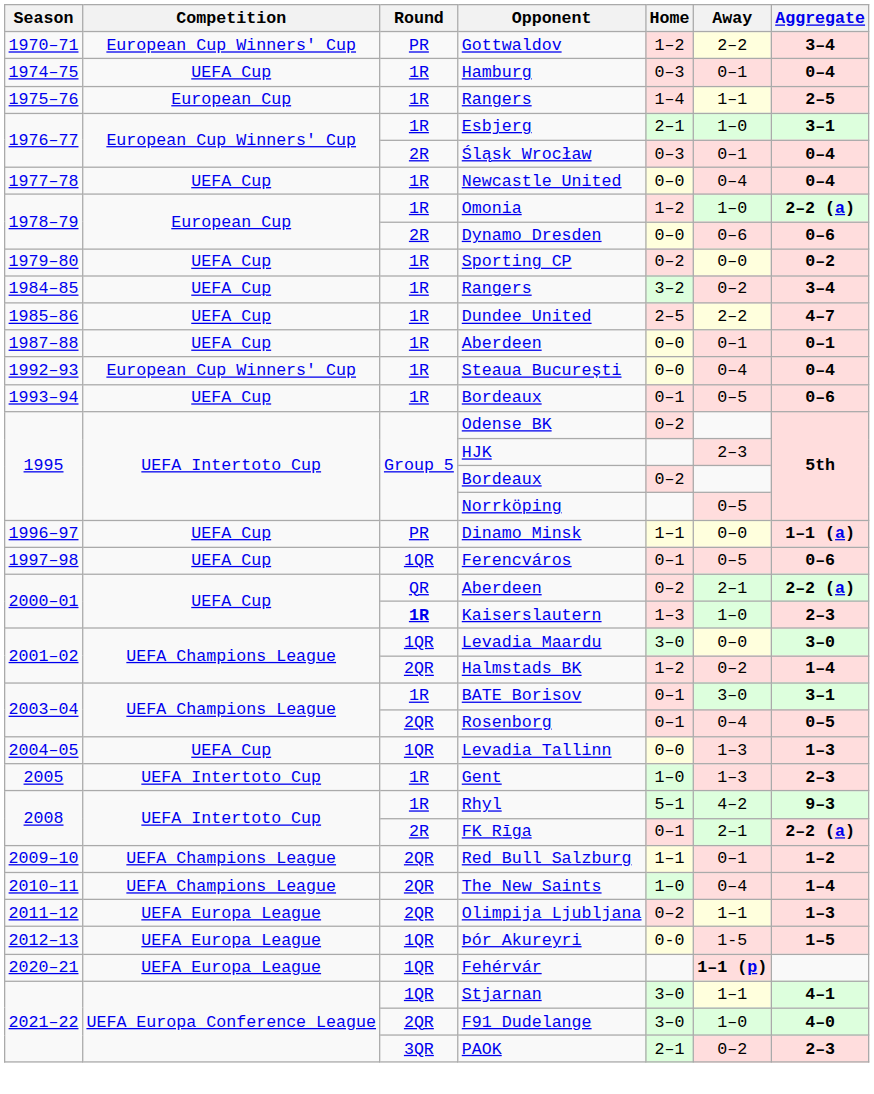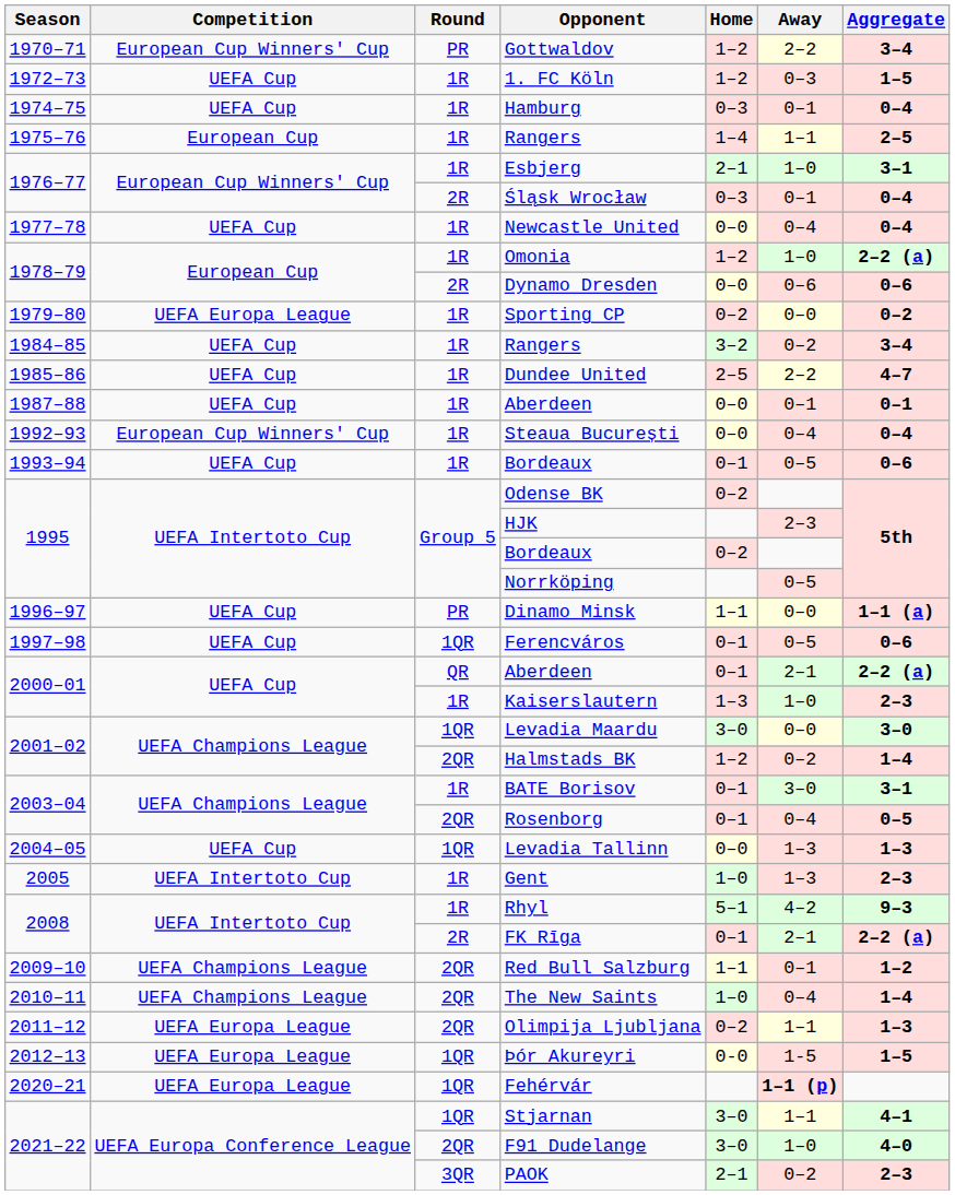 <table class="wikitable" style="font-size:100%; text-align: center">
 <tr>
 <th>Season</th>
 <th>Competition</th>
 <th>Round</th>
 <th>Opponent</th>
 <th>Home</th>
 <th>Away</th>
 <th><a href='#'>Aggregate</a></th>
 </tr>
 <tr>
 <td><a href='#'>1970–71</a></td>
 <td><a href='#'>European Cup Winners' Cup</a></td>
 <td><a href='#'>PR</a></td>
 <td align="left"> <a href='#'>Gottwaldov</a></td>
 <td bgcolor="#ffdddd">1–2</td>
 <td bgcolor="#ffffdd">2–2</td>
 <td bgcolor="#ffdddd"><strong>3–4</strong></td>
+</tr>
+<tr>
+<td><a href='#'>1972–73</a></td>
+<td><a href='#'>UEFA Cup</a></td>
+<td><a href='#'>1R</a></td>
+<td align="left"> <a href='#'>1. FC Köln</a></td>
+<td bgcolor="#ffdddd">1–2</td>
+<td bgcolor="#ffdddd">0–3</td>
+<td bgcolor="#ffdddd"><strong>1–5</strong></td>
 </tr>
 <tr>
 <td><a href='#'>1974–75</a></td>
 <td><a href='#'>UEFA Cup</a></td>
 <td><a href='#'>1R</a></td>
 <td align="left"> <a href='#'>Hamburg</a></td>
 <td bgcolor="#ffdddd">0–3</td>
 <td bgcolor="#ffdddd">0–1</td>
 <td bgcolor="#ffdddd"><strong>0–4</strong></td>
 </tr>
 <tr>
 <td><a href='#'>1975–76</a></td>
 <td><a href='#'>European Cup</a></td>
 <td><a href='#'>1R</a></td>
 <td align="left"> <a href='#'>Rangers</a></td>
 <td bgcolor="#ffdddd">1–4</td>
 <td bgcolor="#ffffdd">1–1</td>
 <td bgcolor="#ffdddd"><strong>2–5</strong></td>
 </tr>
 <tr>
 <td rowspan=2><a href='#'>1976–77</a></td>
 <td rowspan=2><a href='#'>European Cup Winners' Cup</a></td>
 <td><a href='#'>1R</a></td>
 <td align="left"> <a href='#'>Esbjerg</a></td>
 <td bgcolor="#ddffdd">2–1</td>
 <td bgcolor="#ddffdd">1–0</td>
 <td bgcolor="#ddffdd"><strong>3–1</strong></td>
 </tr>
 <tr>
 <td><a href='#'>2R</a></td>
 <td align="left"> <a href='#'>Śląsk Wrocław</a></td>
 <td bgcolor="#ffdddd">0–3</td>
 <td bgcolor="#ffdddd">0–1</td>
 <td bgcolor="#ffdddd"><strong>0–4</strong></td>
 </tr>
 <tr>
 <td><a href='#'>1977–78</a></td>
 <td><a href='#'>UEFA Cup</a></td>
 <td><a href='#'>1R</a></td>
 <td align="left"> <a href='#'>Newcastle United</a></td>
 <td bgcolor="#ffffdd">0–0</td>
 <td bgcolor="#ffdddd">0–4</td>
 <td bgcolor="#ffdddd"><strong>0–4</strong></td>
 </tr>
 <tr>
 <td rowspan=2><a href='#'>1978–79</a></td>
 <td rowspan=2><a href='#'>European Cup</a></td>
 <td><a href='#'>1R</a></td>
 <td align="left"> <a href='#'>Omonia</a></td>
 <td bgcolor="#ffdddd">1–2</td>
 <td bgcolor="#ddffdd">1–0</td>
 <td bgcolor="#ddffdd"><strong>2–2 (<a href='#'>a</a>)</strong></td>
 </tr>
 <tr>
 <td><a href='#'>2R</a></td>
 <td align="left"> <a href='#'>Dynamo Dresden</a></td>
 <td bgcolor="#ffffdd">0–0</td>
 <td bgcolor="#ffdddd">0–6</td>
 <td bgcolor="#ffdddd"><strong>0–6</strong></td>
 </tr>
 <tr>
 <td><a href='#'>1979–80</a></td>
-<td><a href='#'>UEFA Cup</a></td>
+<td><a href='#'>UEFA Europa League</a></td>
 <td><a href='#'>1R</a></td>
 <td align="left"> <a href='#'>Sporting CP</a></td>
 <td bgcolor="#ffdddd">0–2</td>
 <td bgcolor="#ffffdd">0–0</td>
 <td bgcolor="#ffdddd"><strong>0–2</strong></td>
 </tr>
 <tr>
 <td><a href='#'>1984–85</a></td>
 <td><a href='#'>UEFA Cup</a></td>
 <td><a href='#'>1R</a></td>
 <td align="left"> <a href='#'>Rangers</a></td>
 <td bgcolor="#ddffdd">3–2</td>
 <td bgcolor="#ffdddd">0–2</td>
 <td bgcolor="#ffdddd"><strong>3–4</strong></td>
 </tr>
 <tr>
 <td><a href='#'>1985–86</a></td>
 <td><a href='#'>UEFA Cup</a></td>
 <td><a href='#'>1R</a></td>
 <td align="left"> <a href='#'>Dundee United</a></td>
 <td bgcolor="#ffdddd">2–5</td>
 <td bgcolor="#ffffdd">2–2</td>
 <td bgcolor="#ffdddd"><strong>4–7</strong></td>
 </tr>
 <tr>
 <td><a href='#'>1987–88</a></td>
 <td><a href='#'>UEFA Cup</a></td>
 <td><a href='#'>1R</a></td>
 <td align="left"> <a href='#'>Aberdeen</a></td>
 <td bgcolor="#ffffdd">0–0</td>
 <td bgcolor="#ffdddd">0–1</td>
 <td bgcolor="#ffdddd"><strong>0–1</strong></td>
 </tr>
 <tr>
 <td><a href='#'>1992–93</a></td>
 <td><a href='#'>European Cup Winners' Cup</a></td>
 <td><a href='#'>1R</a></td>
 <td align="left"> <a href='#'>Steaua București</a></td>
 <td bgcolor="#ffffdd">0–0</td>
 <td bgcolor="#ffdddd">0–4</td>
 <td bgcolor="#ffdddd"><strong>0–4</strong></td>
 </tr>
 <tr>
 <td><a href='#'>1993–94</a></td>
 <td><a href='#'>UEFA Cup</a></td>
 <td><a href='#'>1R</a></td>
 <td align="left"> <a href='#'>Bordeaux</a></td>
 <td bgcolor="#ffdddd">0–1</td>
 <td bgcolor="#ffdddd">0–5</td>
 <td bgcolor="#ffdddd"><strong>0–6</strong></td>
 </tr>
 <tr>
 <td rowspan=4><a href='#'>1995</a></td>
 <td rowspan=4><a href='#'>UEFA Intertoto Cup</a></td>
 <td rowspan=4><a href='#'>Group 5</a></td>
 <td align="left"> <a href='#'>Odense BK</a></td>
 <td bgcolor="#ffdddd">0–2</td>
 <td></td>
 <td rowspan=4 bgcolor="#ffdddd"><strong>5th</strong></td>
 </tr>
 <tr>
 <td align="left"> <a href='#'>HJK</a></td>
 <td></td>
 <td bgcolor="#ffdddd">2–3</td>
 </tr>
 <tr>
 <td align="left"> <a href='#'>Bordeaux</a></td>
 <td bgcolor="#ffdddd">0–2</td>
 <td></td>
 </tr>
 <tr>
 <td align="left"> <a href='#'>Norrköping</a></td>
 <td></td>
 <td bgcolor="#ffdddd">0–5</td>
 </tr>
 <tr>
 <td><a href='#'>1996–97</a></td>
 <td><a href='#'>UEFA Cup</a></td>
 <td><a href='#'>PR</a></td>
 <td align="left"> <a href='#'>Dinamo Minsk</a></td>
 <td bgcolor="#ffffdd">1–1</td>
 <td bgcolor="#ffffdd">0–0</td>
 <td bgcolor="#ffdddd"><strong>1–1 (<a href='#'>a</a>)</strong></td>
 </tr>
 <tr>
 <td><a href='#'>1997–98</a></td>
 <td><a href='#'>UEFA Cup</a></td>
 <td><a href='#'>1QR</a></td>
 <td align="left"> <a href='#'>Ferencváros</a></td>
 <td bgcolor="#ffdddd">0–1</td>
 <td bgcolor="#ffdddd">0–5</td>
 <td bgcolor="#ffdddd"><strong>0–6</strong></td>
 </tr>
 <tr>
 <td rowspan=2><a href='#'>2000–01</a></td>
 <td rowspan=2><a href='#'>UEFA Cup</a></td>
 <td><a href='#'>QR</a></td>
 <td align="left"> <a href='#'>Aberdeen</a></td>
-<td bgcolor="#ffdddd">0–2</td>
+<td bgcolor="#ffdddd">0–1</td>
 <td bgcolor="#ddffdd">2–1</td>
 <td bgcolor="#ddffdd"><strong>2–2 (<a href='#'>a</a>)</strong></td>
 </tr>
 <tr>
-<td><strong><a href='#'>1R</a></strong></td>
+<td><a href='#'>1R</a></td>
 <td align="left"> <a href='#'>Kaiserslautern</a></td>
 <td bgcolor="#ffdddd">1–3</td>
 <td bgcolor="#ddffdd">1–0</td>
 <td bgcolor="#ffdddd"><strong>2–3</strong></td>
 </tr>
 <tr>
 <td rowspan=2><a href='#'>2001–02</a></td>
 <td rowspan=2><a href='#'>UEFA Champions League</a></td>
 <td><a href='#'>1QR</a></td>
 <td align="left"> <a href='#'>Levadia Maardu</a></td>
 <td bgcolor="#ddffdd">3–0</td>
 <td bgcolor="#ffffdd">0–0</td>
 <td bgcolor="#ddffdd"><strong>3–0</strong></td>
 </tr>
 <tr>
 <td><a href='#'>2QR</a></td>
 <td align="left"> <a href='#'>Halmstads BK</a></td>
 <td bgcolor="#ffdddd">1–2</td>
 <td bgcolor="#ffdddd">0–2</td>
 <td bgcolor="#ffdddd"><strong>1–4</strong></td>
 </tr>
 <tr>
 <td rowspan=2><a href='#'>2003–04</a></td>
 <td rowspan=2><a href='#'>UEFA Champions League</a></td>
 <td><a href='#'>1R</a></td>
 <td align="left"> <a href='#'>BATE Borisov</a></td>
 <td bgcolor="#ffdddd">0–1</td>
 <td bgcolor="#ddffdd">3–0</td>
 <td bgcolor="#ddffdd"><strong>3–1</strong></td>
 </tr>
 <tr>
 <td><a href='#'>2QR</a></td>
 <td align="left"> <a href='#'>Rosenborg</a></td>
 <td bgcolor="#ffdddd">0–1</td>
 <td bgcolor="#ffdddd">0–4</td>
 <td bgcolor="#ffdddd"><strong>0–5</strong></td>
 </tr>
 <tr>
 <td><a href='#'>2004–05</a></td>
 <td><a href='#'>UEFA Cup</a></td>
 <td><a href='#'>1QR</a></td>
 <td align="left"> <a href='#'>Levadia Tallinn</a></td>
 <td bgcolor="#ffffdd">0–0</td>
 <td bgcolor="#ffdddd">1–3</td>
 <td bgcolor="#ffdddd"><strong>1–3</strong></td>
 </tr>
 <tr>
 <td><a href='#'>2005</a></td>
 <td><a href='#'>UEFA Intertoto Cup</a></td>
 <td><a href='#'>1R</a></td>
 <td align="left"> <a href='#'>Gent</a></td>
 <td bgcolor="#ddffdd">1–0</td>
 <td bgcolor="#ffdddd">1–3</td>
 <td bgcolor="#ffdddd"><strong>2–3</strong></td>
 </tr>
 <tr>
 <td rowspan=2><a href='#'>2008</a></td>
 <td rowspan=2><a href='#'>UEFA Intertoto Cup</a></td>
 <td><a href='#'>1R</a></td>
 <td align="left"> <a href='#'>Rhyl</a></td>
 <td bgcolor="#ddffdd">5–1</td>
 <td bgcolor="#ddffdd">4–2</td>
 <td bgcolor="#ddffdd"><strong>9–3</strong></td>
 </tr>
 <tr>
 <td><a href='#'>2R</a></td>
 <td align="left"> <a href='#'>FK Rīga</a></td>
 <td bgcolor="#ffdddd">0–1</td>
 <td bgcolor="#ddffdd">2–1</td>
 <td bgcolor="#ffdddd"><strong>2–2 (<a href='#'>a</a>)</strong></td>
 </tr>
 <tr>
 <td><a href='#'>2009–10</a></td>
 <td><a href='#'>UEFA Champions League</a></td>
 <td><a href='#'>2QR</a></td>
 <td align="left"> <a href='#'>Red Bull Salzburg</a></td>
 <td bgcolor="#ffffdd">1–1</td>
 <td bgcolor="#ffdddd">0–1</td>
 <td bgcolor="#ffdddd"><strong>1–2</strong></td>
 </tr>
 <tr>
 <td><a href='#'>2010–11</a></td>
 <td><a href='#'>UEFA Champions League</a></td>
 <td><a href='#'>2QR</a></td>
 <td align="left"> <a href='#'>The New Saints</a></td>
 <td bgcolor="#ddffdd">1–0</td>
 <td bgcolor="#ffdddd">0–4</td>
 <td bgcolor="#ffdddd"><strong>1–4</strong></td>
 </tr>
 <tr>
 <td><a href='#'>2011–12</a></td>
 <td><a href='#'>UEFA Europa League</a></td>
 <td><a href='#'>2QR</a></td>
 <td align="left"> <a href='#'>Olimpija Ljubljana</a></td>
 <td bgcolor="#ffdddd">0–2</td>
 <td bgcolor="#ffffdd">1–1</td>
 <td bgcolor="#ffdddd"><strong>1–3</strong></td>
 </tr>
 <tr>
 <td><a href='#'>2012–13</a></td>
 <td><a href='#'>UEFA Europa League</a></td>
 <td><a href='#'>1QR</a></td>
 <td align="left"> <a href='#'>Þór Akureyri</a></td>
 <td bgcolor="#ffffdd">0-0</td>
 <td bgcolor="#ffdddd">1-5</td>
 <td bgcolor="#ffdddd"><strong>1–5</strong></td>
 </tr>
 <tr>
 <td><a href='#'>2020–21</a></td>
 <td><a href='#'>UEFA Europa League</a></td>
 <td><a href='#'>1QR</a></td>
 <td align="left"> <a href='#'>Fehérvár</a></td>
 <td></td>
 <td bgcolor="#ffdddd"><strong>1–1 (<a href='#'>p</a>)</strong></td>
 <td></td>
 </tr>
 <tr>
 <td rowspan=3><a href='#'>2021–22</a></td>
 <td rowspan=3><a href='#'>UEFA Europa Conference League</a></td>
 <td><a href='#'>1QR</a></td>
 <td align="left"> <a href='#'>Stjarnan</a></td>
 <td bgcolor="#ddffdd">3–0</td>
 <td bgcolor="#ffffdd">1–1</td>
 <td bgcolor="#ddffdd"><strong>4–1</strong></td>
 </tr>
 <tr>
 <td><a href='#'>2QR</a></td>
 <td align="left"> <a href='#'>F91 Dudelange</a></td>
 <td bgcolor="#ddffdd">3–0</td>
 <td bgcolor="#ddffdd">1–0</td>
 <td bgcolor="#ddffdd"><strong>4–0</strong></td>
 </tr>
 <tr>
 <td><a href='#'>3QR</a></td>
 <td align="left"> <a href='#'>PAOK</a></td>
 <td bgcolor="#ddffdd">2–1</td>
 <td bgcolor="#ffdddd">0–2</td>
 <td bgcolor="#ffdddd"><strong>2–3</strong></td>
 </tr>
 </table>
